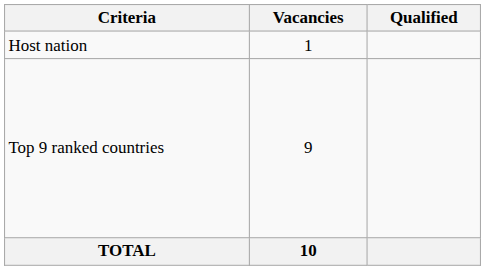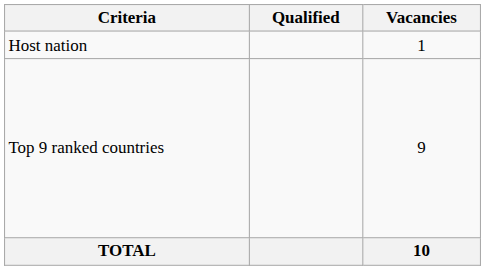 <table class = "wikitable" width=450>
 <tr>
 <th>Criteria</th>
+<th>Qualified</th>
 <th>Vacancies</th>
-<th>Qualified</th>
 </tr>
 <tr>
 <td>Host nation</td>
+<td></td>
 <td align="center">1</td>
-<td></td>
 </tr>
 <tr>
 <td>Top 9 ranked countries</td>
+<td><s></s><br><br><br><br><br><br><br><br><br></td>
 <td align="center">9</td>
-<td><s></s><br><br><br><br><br><br><br><br><br></td>
 </tr>
 <tr>
 <th>TOTAL</th>
+<th></th>
 <th>10</th>
-<th></th>
 </tr>
 </table>
